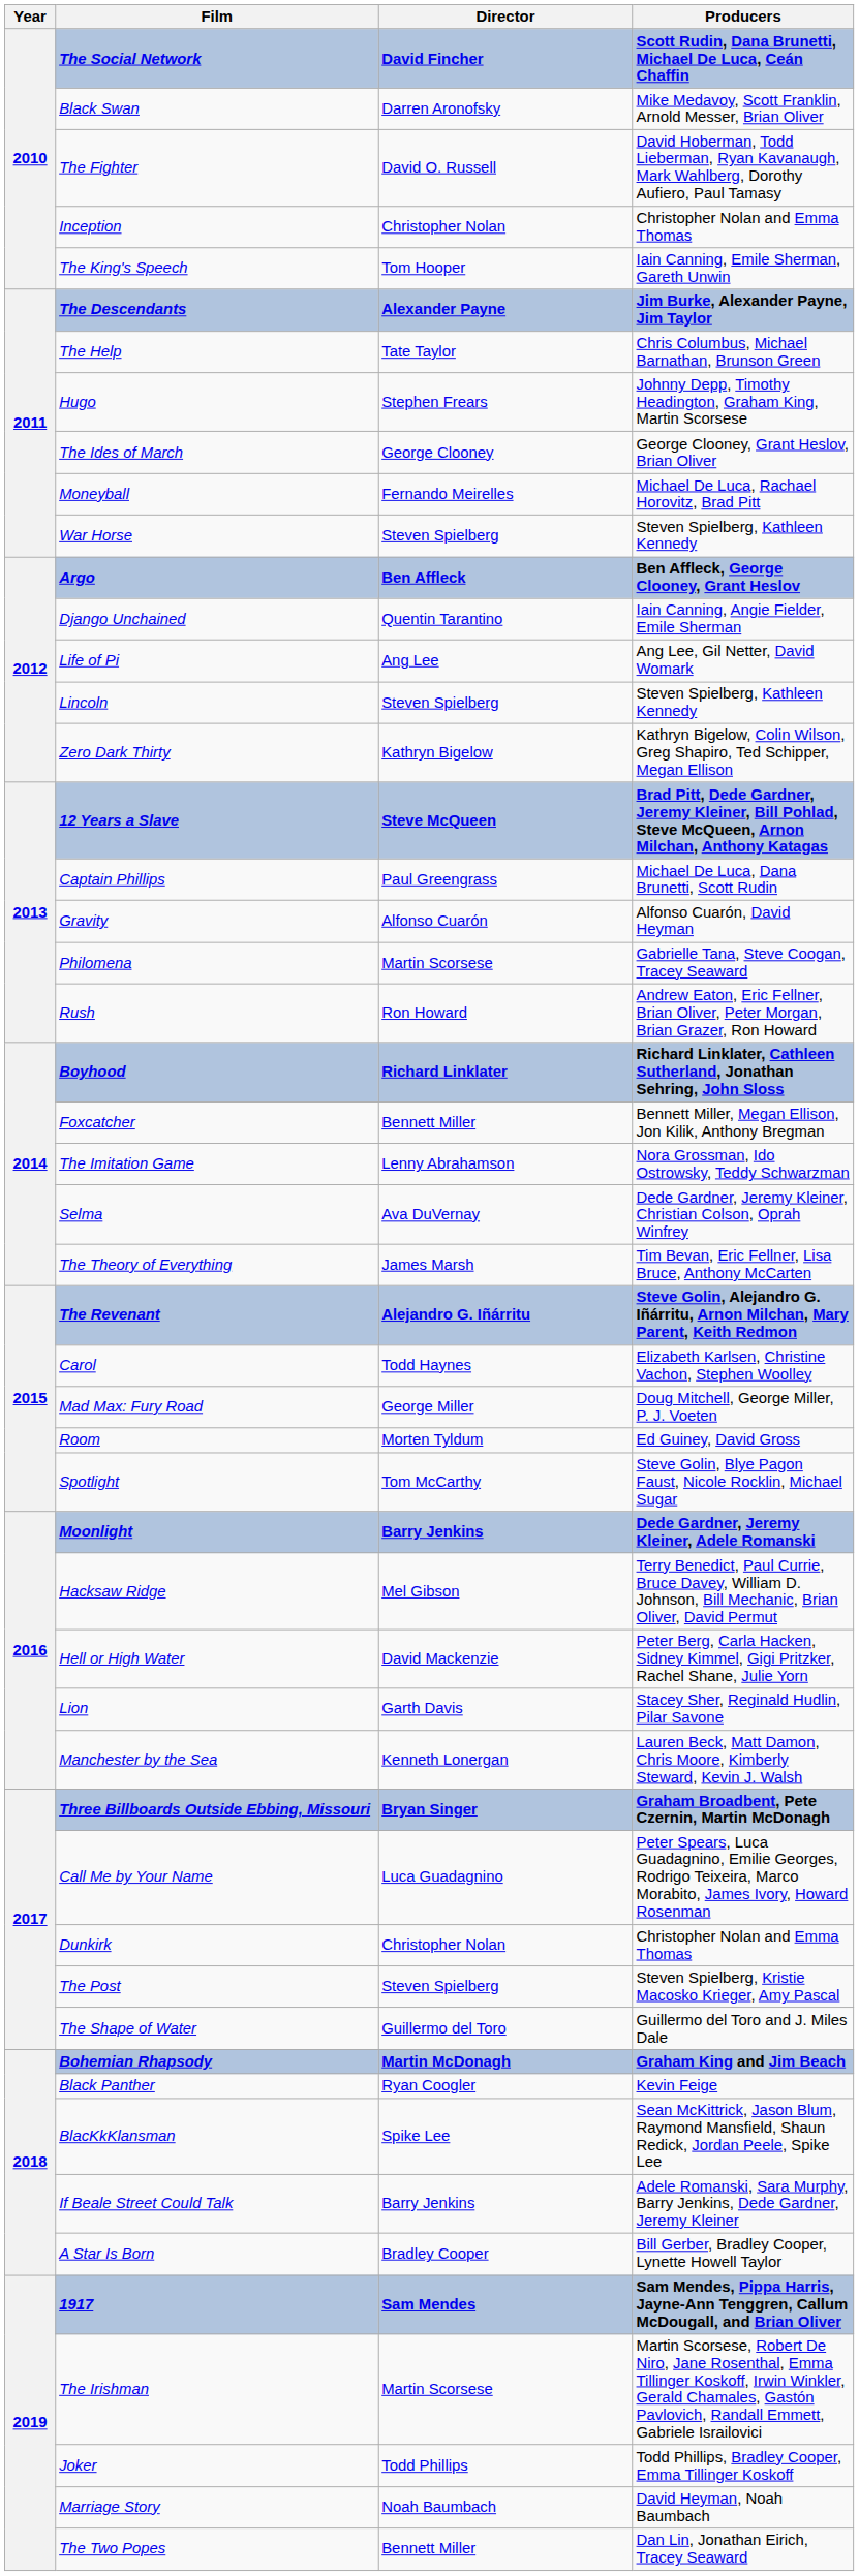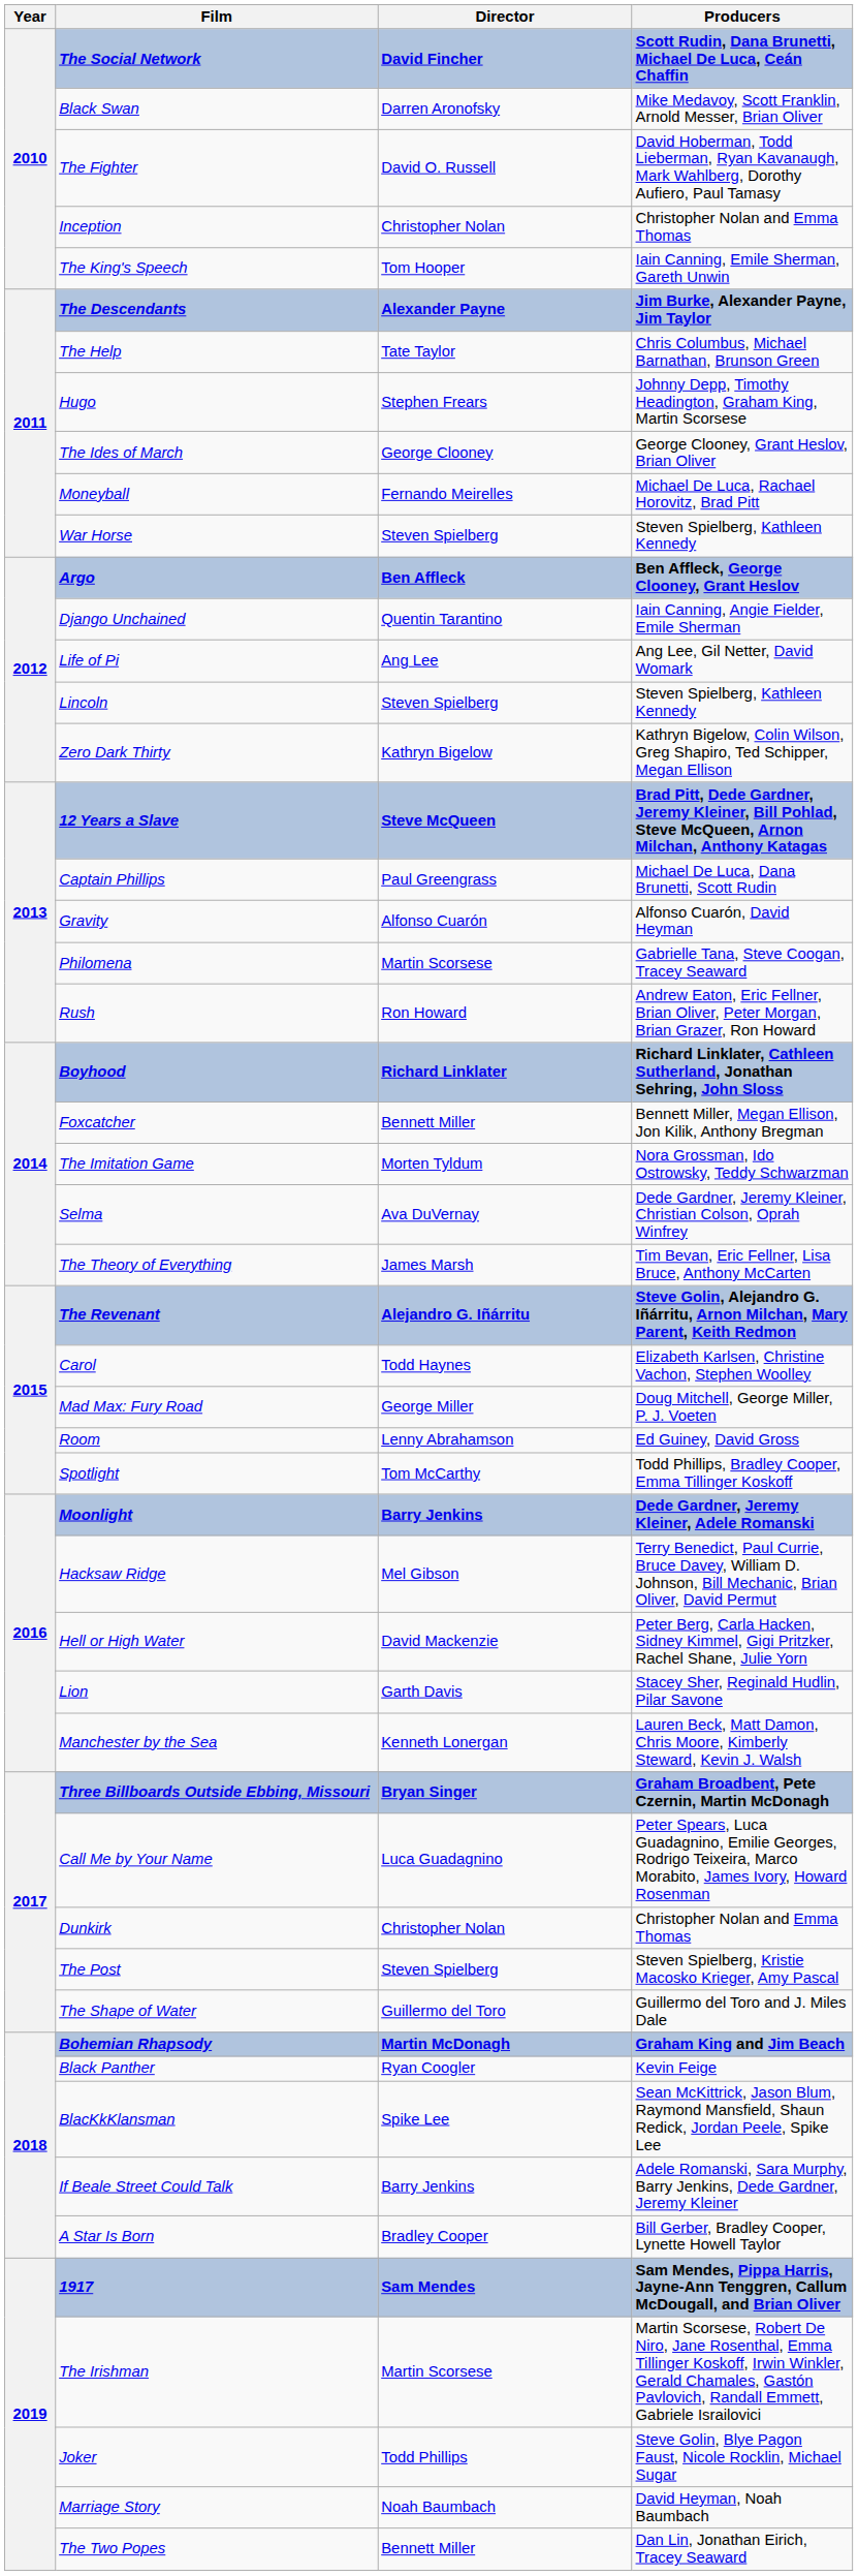 <table class="wikitable sortable" style="width:100%; text-align:left">
 <tr>
 <th style="width:6%;">Year</th>
 <th style="width:38%;">Film</th>
 <th style="width:30%;">Director</th>
 <th style="width:30%;">Producers</th>
 </tr>
 <tr>
 <th rowspan="5" style="text-align:center;"><a href='#'>2010</a></th>
 <td style="background:#b0c4de; text-align:left;"><strong><em><a href='#'>The Social Network</a></em></strong></td>
 <td style="background:#B0C4DE;"><strong><a href='#'>David Fincher</a></strong></td>
 <td style="background:#B0C4DE;"><strong><a href='#'>Scott Rudin</a>, <a href='#'>Dana Brunetti</a>, <a href='#'>Michael De Luca</a>, <a href='#'>Ceán Chaffin</a></strong></td>
 </tr>
 <tr>
 <td style="text-align:left;"><em><a href='#'>Black Swan</a></em></td>
 <td><a href='#'>Darren Aronofsky</a></td>
 <td><a href='#'>Mike Medavoy</a>, <a href='#'>Scott Franklin</a>, Arnold Messer, <a href='#'>Brian Oliver</a></td>
 </tr>
 <tr>
 <td style="text-align:left;"><em><a href='#'>The Fighter</a></em></td>
 <td><a href='#'>David O. Russell</a></td>
 <td><a href='#'>David Hoberman</a>, <a href='#'>Todd Lieberman</a>, <a href='#'>Ryan Kavanaugh</a>, <a href='#'>Mark Wahlberg</a>, Dorothy Aufiero, Paul Tamasy</td>
 </tr>
 <tr>
 <td style="text-align:left;"><em><a href='#'>Inception</a></em></td>
 <td><a href='#'>Christopher Nolan</a></td>
 <td>Christopher Nolan and <a href='#'>Emma Thomas</a></td>
 </tr>
 <tr>
 <td style="text-align:left;"><em><a href='#'>The King's Speech</a></em></td>
 <td><a href='#'>Tom Hooper</a></td>
 <td><a href='#'>Iain Canning</a>, <a href='#'>Emile Sherman</a>, <a href='#'>Gareth Unwin</a></td>
 </tr>
 <tr>
 <th rowspan="6" style="text-align:center;"><a href='#'>2011</a></th>
 <td style="background:#b0c4de; text-align:left;"><strong><em><a href='#'>The Descendants</a></em></strong></td>
 <td style="background:#B0C4DE;"><strong><a href='#'>Alexander Payne</a></strong></td>
 <td style="background:#B0C4DE;"><strong><a href='#'>Jim Burke</a>, Alexander Payne, <a href='#'>Jim Taylor</a></strong></td>
 </tr>
 <tr>
 <td style="text-align:left;"><em><a href='#'>The Help</a></em></td>
 <td><a href='#'>Tate Taylor</a></td>
 <td><a href='#'>Chris Columbus</a>, <a href='#'>Michael Barnathan</a>, <a href='#'>Brunson Green</a></td>
 </tr>
 <tr>
 <td style="text-align:left;"><em><a href='#'>Hugo</a></em></td>
 <td><a href='#'>Stephen Frears</a></td>
 <td><a href='#'>Johnny Depp</a>, <a href='#'>Timothy Headington</a>, <a href='#'>Graham King</a>, Martin Scorsese</td>
 </tr>
 <tr>
 <td style="text-align:left;"><em><a href='#'>The Ides of March</a></em></td>
 <td><a href='#'>George Clooney</a></td>
 <td>George Clooney, <a href='#'>Grant Heslov</a>, <a href='#'>Brian Oliver</a></td>
 </tr>
 <tr>
 <td style="text-align:left;"><em><a href='#'>Moneyball</a></em></td>
 <td><a href='#'>Fernando Meirelles</a></td>
 <td><a href='#'>Michael De Luca</a>, <a href='#'>Rachael Horovitz</a>, <a href='#'>Brad Pitt</a></td>
 </tr>
 <tr>
 <td style="text-align:left;"><em><a href='#'>War Horse</a></em></td>
 <td><a href='#'>Steven Spielberg</a></td>
 <td>Steven Spielberg, <a href='#'>Kathleen Kennedy</a></td>
 </tr>
 <tr>
 <th rowspan="5" style="text-align:center;"><a href='#'>2012</a></th>
 <td style="background:#b0c4de; text-align:left;"><strong><em><a href='#'>Argo</a></em></strong></td>
 <td style="background:#B0C4DE;"><strong><a href='#'>Ben Affleck</a></strong></td>
 <td style="background:#B0C4DE;"><strong>Ben Affleck, <a href='#'>George Clooney</a>, <a href='#'>Grant Heslov</a></strong></td>
 </tr>
 <tr>
 <td style="text-align:left;"><em><a href='#'>Django Unchained</a></em></td>
 <td><a href='#'>Quentin Tarantino</a></td>
 <td><a href='#'>Iain Canning</a>, <a href='#'>Angie Fielder</a>, <a href='#'>Emile Sherman</a></td>
 </tr>
 <tr>
 <td align="left"><em><a href='#'>Life of Pi</a></em></td>
 <td><a href='#'>Ang Lee</a></td>
 <td>Ang Lee, Gil Netter, <a href='#'>David Womark</a></td>
 </tr>
 <tr>
 <td align="left"><em><a href='#'>Lincoln</a></em></td>
 <td><a href='#'>Steven Spielberg</a></td>
 <td>Steven Spielberg, <a href='#'>Kathleen Kennedy</a></td>
 </tr>
 <tr>
 <td align="left"><em><a href='#'>Zero Dark Thirty</a></em></td>
 <td><a href='#'>Kathryn Bigelow</a></td>
 <td>Kathryn Bigelow, <a href='#'>Colin Wilson</a>, Greg Shapiro, Ted Schipper, <a href='#'>Megan Ellison</a></td>
 </tr>
 <tr>
 <th rowspan="5" style="text-align:center;"><a href='#'>2013</a></th>
 <td style="background:#b0c4de; text-align:left;"><strong><em><a href='#'>12 Years a Slave</a></em></strong></td>
 <td style="background:#B0C4DE;"><strong><a href='#'>Steve McQueen</a></strong></td>
 <td style="background:#b0c4de; text-align:left;"><strong><a href='#'>Brad Pitt</a>, <a href='#'>Dede Gardner</a>, <a href='#'>Jeremy Kleiner</a>, <a href='#'>Bill Pohlad</a>, Steve McQueen, <a href='#'>Arnon Milchan</a>, <a href='#'>Anthony Katagas</a></strong></td>
 </tr>
 <tr>
 <td align="left"><em><a href='#'>Captain Phillips</a></em></td>
 <td><a href='#'>Paul Greengrass</a></td>
 <td><a href='#'>Michael De Luca</a>, <a href='#'>Dana Brunetti</a>, <a href='#'>Scott Rudin</a></td>
 </tr>
 <tr>
 <td style="text-align:left;"><em><a href='#'>Gravity</a></em></td>
 <td><a href='#'>Alfonso Cuarón</a></td>
 <td>Alfonso Cuarón, <a href='#'>David Heyman</a></td>
 </tr>
 <tr>
 <td align="left"><em><a href='#'>Philomena</a></em></td>
 <td><a href='#'>Martin Scorsese</a></td>
 <td><a href='#'>Gabrielle Tana</a>, <a href='#'>Steve Coogan</a>, <a href='#'>Tracey Seaward</a></td>
 </tr>
 <tr>
 <td align="left"><em><a href='#'>Rush</a></em></td>
 <td><a href='#'>Ron Howard</a></td>
 <td><a href='#'>Andrew Eaton</a>, <a href='#'>Eric Fellner</a>, <a href='#'>Brian Oliver</a>, <a href='#'>Peter Morgan</a>, <a href='#'>Brian Grazer</a>, Ron Howard</td>
 </tr>
 <tr>
 <th rowspan="5" style="text-align:center;"><a href='#'>2014</a></th>
 <td style="background:#b0c4de; text-align:left;"><strong><em><a href='#'>Boyhood</a></em></strong></td>
 <td style="background:#B0C4DE;"><strong><a href='#'>Richard Linklater</a></strong></td>
 <td style="background:#b0c4de; text-align:left;"><strong>Richard Linklater, <a href='#'>Cathleen Sutherland</a>, Jonathan Sehring, <a href='#'>John Sloss</a></strong></td>
 </tr>
 <tr>
 <td style="text-align:left;"><em><a href='#'>Foxcatcher</a></em></td>
 <td><a href='#'>Bennett Miller</a></td>
 <td>Bennett Miller, <a href='#'>Megan Ellison</a>, Jon Kilik, Anthony Bregman</td>
 </tr>
 <tr>
 <td style="text-align:left;"><em><a href='#'>The Imitation Game</a></em></td>
-<td><a href='#'>Lenny Abrahamson</a></td>
+<td><a href='#'>Morten Tyldum</a></td>
 <td><a href='#'>Nora Grossman</a>, <a href='#'>Ido Ostrowsky</a>, <a href='#'>Teddy Schwarzman</a></td>
 </tr>
 <tr>
 <td align="left"><em><a href='#'>Selma</a></em></td>
 <td><a href='#'>Ava DuVernay</a></td>
 <td><a href='#'>Dede Gardner</a>, <a href='#'>Jeremy Kleiner</a>, <a href='#'>Christian Colson</a>, <a href='#'>Oprah Winfrey</a></td>
 </tr>
 <tr>
 <td align="left"><em><a href='#'>The Theory of Everything</a></em></td>
 <td><a href='#'>James Marsh</a></td>
 <td><a href='#'>Tim Bevan</a>, <a href='#'>Eric Fellner</a>, <a href='#'>Lisa Bruce</a>, <a href='#'>Anthony McCarten</a></td>
 </tr>
 <tr>
 <th rowspan="5" style="text-align:center;"><a href='#'>2015</a></th>
 <td style="background:#b0c4de; text-align:left;"><strong><em><a href='#'>The Revenant</a></em></strong></td>
 <td style="background:#B0C4DE;"><strong><a href='#'>Alejandro G. Iñárritu</a></strong></td>
 <td style="background:#B0C4DE;"><strong><a href='#'>Steve Golin</a>, Alejandro G. Iñárritu, <a href='#'>Arnon Milchan</a>, <a href='#'>Mary Parent</a>, <a href='#'>Keith Redmon</a></strong></td>
 </tr>
 <tr>
 <td style="text-align:left;"><em><a href='#'>Carol</a></em></td>
 <td><a href='#'>Todd Haynes</a></td>
 <td><a href='#'>Elizabeth Karlsen</a>, <a href='#'>Christine Vachon</a>, <a href='#'>Stephen Woolley</a></td>
 </tr>
 <tr>
 <td style="text-align:left;"><em><a href='#'>Mad Max: Fury Road</a></em></td>
 <td><a href='#'>George Miller</a></td>
 <td><a href='#'>Doug Mitchell</a>, George Miller, <a href='#'>P. J. Voeten</a></td>
 </tr>
 <tr>
 <td align="left"><em><a href='#'>Room</a></em></td>
-<td><a href='#'>Morten Tyldum</a></td>
+<td><a href='#'>Lenny Abrahamson</a></td>
 <td><a href='#'>Ed Guiney</a>, <a href='#'>David Gross</a></td>
 </tr>
 <tr>
 <td align="left"><em><a href='#'>Spotlight</a></em></td>
 <td><a href='#'>Tom McCarthy</a></td>
-<td><a href='#'>Steve Golin</a>, <a href='#'>Blye Pagon Faust</a>, <a href='#'>Nicole Rocklin</a>, <a href='#'>Michael Sugar</a></td>
+<td>Todd Phillips, <a href='#'>Bradley Cooper</a>, <a href='#'>Emma Tillinger Koskoff</a></td>
 </tr>
 <tr>
 <th rowspan="5" style="text-align:center;"><a href='#'>2016</a></th>
 <td style="background:#b0c4de; text-align:left;"><strong><em><a href='#'>Moonlight</a></em></strong></td>
 <td style="background:#B0C4DE;"><strong><a href='#'>Barry Jenkins</a></strong></td>
 <td style="background:#B0C4DE;"><strong><a href='#'>Dede Gardner</a>, <a href='#'>Jeremy Kleiner</a>, <a href='#'>Adele Romanski</a></strong></td>
 </tr>
 <tr>
 <td><em><a href='#'>Hacksaw Ridge</a></em></td>
 <td><a href='#'>Mel Gibson</a></td>
 <td><a href='#'>Terry Benedict</a>, <a href='#'>Paul Currie</a>, <a href='#'>Bruce Davey</a>, William D. Johnson, <a href='#'>Bill Mechanic</a>, <a href='#'>Brian Oliver</a>, <a href='#'>David Permut</a></td>
 </tr>
 <tr>
 <td><em><a href='#'>Hell or High Water</a></em></td>
 <td><a href='#'>David Mackenzie</a></td>
 <td><a href='#'>Peter Berg</a>, <a href='#'>Carla Hacken</a>, <a href='#'>Sidney Kimmel</a>, <a href='#'>Gigi Pritzker</a>, Rachel Shane, <a href='#'>Julie Yorn</a></td>
 </tr>
 <tr>
 <td><em><a href='#'>Lion</a></em></td>
 <td><a href='#'>Garth Davis</a></td>
 <td><a href='#'>Stacey Sher</a>, <a href='#'>Reginald Hudlin</a>, <a href='#'>Pilar Savone</a></td>
 </tr>
 <tr>
 <td><em><a href='#'>Manchester by the Sea</a></em></td>
 <td><a href='#'>Kenneth Lonergan</a></td>
 <td><a href='#'>Lauren Beck</a>, <a href='#'>Matt Damon</a>, <a href='#'>Chris Moore</a>, <a href='#'>Kimberly Steward</a>, <a href='#'>Kevin J. Walsh</a></td>
 </tr>
 <tr>
 <th rowspan="5" style="text-align:center;"><a href='#'>2017</a></th>
 <td style="background:#b0c4de; text-align:left;"><strong><em><a href='#'>Three Billboards Outside Ebbing, Missouri</a></em></strong></td>
 <td style="background:#B0C4DE;"><strong><a href='#'>Bryan Singer</a></strong></td>
 <td style="background:#B0C4DE;"><strong><a href='#'>Graham Broadbent</a>, Pete Czernin, Martin McDonagh</strong></td>
 </tr>
 <tr>
 <td><em><a href='#'>Call Me by Your Name</a></em></td>
 <td><a href='#'>Luca Guadagnino</a></td>
 <td><a href='#'>Peter Spears</a>, Luca Guadagnino, Emilie Georges, Rodrigo Teixeira, Marco Morabito, <a href='#'>James Ivory</a>, <a href='#'>Howard Rosenman</a></td>
 </tr>
 <tr>
 <td><em><a href='#'>Dunkirk</a></em></td>
 <td><a href='#'>Christopher Nolan</a></td>
 <td>Christopher Nolan and <a href='#'>Emma Thomas</a></td>
 </tr>
 <tr>
 <td><em><a href='#'>The Post</a></em></td>
 <td><a href='#'>Steven Spielberg</a></td>
 <td>Steven Spielberg, <a href='#'>Kristie Macosko Krieger</a>, <a href='#'>Amy Pascal</a></td>
 </tr>
 <tr>
 <td><em><a href='#'>The Shape of Water</a></em></td>
 <td><a href='#'>Guillermo del Toro</a></td>
 <td>Guillermo del Toro and J. Miles Dale</td>
 </tr>
 <tr>
 <th rowspan="5" style="text-align:center;"><a href='#'>2018</a></th>
 <td style="background:#b0c4de; text-align:left;"><strong><em><a href='#'>Bohemian Rhapsody</a></em></strong></td>
 <td style="background:#B0C4DE;"><strong><a href='#'>Martin McDonagh</a></strong></td>
 <td style="background:#B0C4DE;"><strong><a href='#'>Graham King</a> and <a href='#'>Jim Beach</a></strong></td>
 </tr>
 <tr>
 <td><em><a href='#'>Black Panther</a></em></td>
 <td><a href='#'>Ryan Coogler</a></td>
 <td><a href='#'>Kevin Feige</a></td>
 </tr>
 <tr>
 <td><em><a href='#'>BlacKkKlansman</a></em></td>
 <td><a href='#'>Spike Lee</a></td>
 <td><a href='#'>Sean McKittrick</a>, <a href='#'>Jason Blum</a>, Raymond Mansfield, Shaun Redick, <a href='#'>Jordan Peele</a>, Spike Lee</td>
 </tr>
 <tr>
 <td><em><a href='#'>If Beale Street Could Talk</a></em></td>
 <td><a href='#'>Barry Jenkins</a></td>
 <td><a href='#'>Adele Romanski</a>, <a href='#'>Sara Murphy</a>, Barry Jenkins, <a href='#'>Dede Gardner</a>, <a href='#'>Jeremy Kleiner</a></td>
 </tr>
 <tr>
 <td><em><a href='#'>A Star Is Born</a></em></td>
 <td><a href='#'>Bradley Cooper</a></td>
 <td><a href='#'>Bill Gerber</a>, Bradley Cooper, Lynette Howell Taylor</td>
 </tr>
 <tr>
 <th rowspan="5" style="text-align:center;"><a href='#'>2019</a></th>
 <td style="background:#b0c4de; text-align:left;"><strong><em><a href='#'>1917</a></em></strong></td>
 <td style="background:#B0C4DE;"><strong><a href='#'>Sam Mendes</a></strong></td>
 <td style="background:#B0C4DE;"><strong>Sam Mendes, <a href='#'>Pippa Harris</a>, Jayne-Ann Tenggren, Callum McDougall, and <a href='#'>Brian Oliver</a></strong></td>
 </tr>
 <tr>
 <td><em><a href='#'>The Irishman</a></em></td>
 <td><a href='#'>Martin Scorsese</a></td>
 <td>Martin Scorsese, <a href='#'>Robert De Niro</a>, <a href='#'>Jane Rosenthal</a>, <a href='#'>Emma Tillinger Koskoff</a>, <a href='#'>Irwin Winkler</a>, <a href='#'>Gerald Chamales</a>, <a href='#'>Gastón Pavlovich</a>, <a href='#'>Randall Emmett</a>, Gabriele Israilovici</td>
 </tr>
 <tr>
 <td><em><a href='#'>Joker</a></em></td>
 <td><a href='#'>Todd Phillips</a></td>
-<td>Todd Phillips, <a href='#'>Bradley Cooper</a>, <a href='#'>Emma Tillinger Koskoff</a></td>
+<td><a href='#'>Steve Golin</a>, <a href='#'>Blye Pagon Faust</a>, <a href='#'>Nicole Rocklin</a>, <a href='#'>Michael Sugar</a></td>
 </tr>
 <tr>
 <td><em><a href='#'>Marriage Story</a></em></td>
 <td><a href='#'>Noah Baumbach</a></td>
 <td><a href='#'>David Heyman</a>, Noah Baumbach</td>
 </tr>
 <tr>
 <td><em><a href='#'>The Two Popes</a></em></td>
 <td><a href='#'>Bennett Miller</a></td>
 <td><a href='#'>Dan Lin</a>, Jonathan Eirich, <a href='#'>Tracey Seaward</a></td>
 </tr>
 </table>
